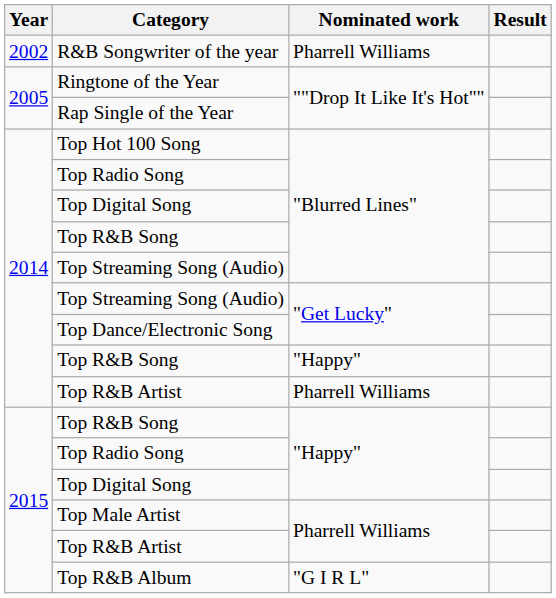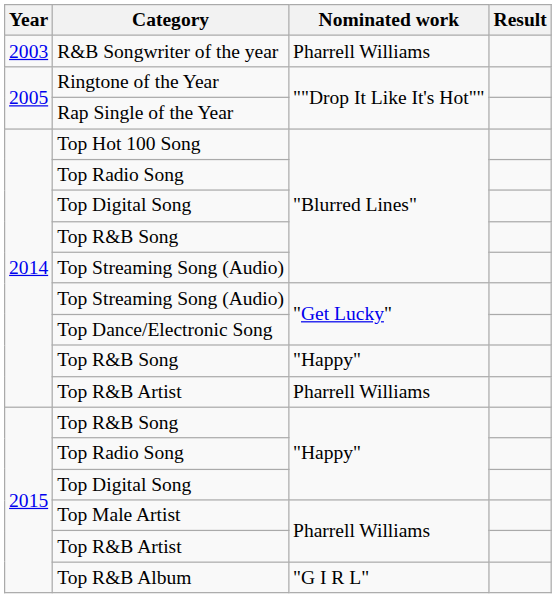 <table class="wikitable">
 <tr>
 <th>Year</th>
 <th>Category</th>
 <th>Nominated work</th>
 <th>Result</th>
 </tr>
 <tr>
-<td rowspan="1"><a href='#'>2002</a></td>
+<td rowspan="1"><a href='#'>2003</a></td>
 <td>R&B Songwriter of the year</td>
 <td>Pharrell Williams</td>
 <td></td>
 </tr>
 <tr>
 <td rowspan="2"><a href='#'>2005</a></td>
 <td>Ringtone of the Year</td>
 <td rowspan="2">""Drop It Like It's Hot""</td>
 <td></td>
 </tr>
 <tr>
 <td>Rap Single of the Year</td>
 <td></td>
 </tr>
 <tr>
 <td rowspan="9"><a href='#'>2014</a></td>
 <td>Top Hot 100 Song</td>
 <td rowspan="5">"Blurred Lines"</td>
 <td></td>
 </tr>
 <tr>
 <td>Top Radio Song</td>
 <td></td>
 </tr>
 <tr>
 <td>Top Digital Song</td>
 <td></td>
 </tr>
 <tr>
 <td>Top R&B Song</td>
 <td></td>
 </tr>
 <tr>
 <td>Top Streaming Song (Audio)</td>
 <td></td>
 </tr>
 <tr>
 <td>Top Streaming Song (Audio)</td>
 <td rowspan="2">"<a href='#'>Get Lucky</a>" </td>
 <td></td>
 </tr>
 <tr>
 <td>Top Dance/Electronic Song</td>
 <td></td>
 </tr>
 <tr>
 <td>Top R&B Song</td>
 <td>"Happy"</td>
 <td></td>
 </tr>
 <tr>
 <td>Top R&B Artist</td>
 <td>Pharrell Williams</td>
 <td></td>
 </tr>
 <tr>
 <td rowspan="6"><a href='#'>2015</a></td>
 <td>Top R&B Song</td>
 <td rowspan="3">"Happy"</td>
 <td></td>
 </tr>
 <tr>
 <td>Top Radio Song</td>
 <td></td>
 </tr>
 <tr>
 <td>Top Digital Song</td>
 <td></td>
 </tr>
 <tr>
 <td>Top Male Artist</td>
 <td rowspan="2">Pharrell Williams</td>
 <td></td>
 </tr>
 <tr>
 <td>Top R&B Artist</td>
 <td></td>
 </tr>
 <tr>
 <td>Top R&B Album</td>
 <td>"G I R L"</td>
 <td></td>
 </tr>
 </table>
